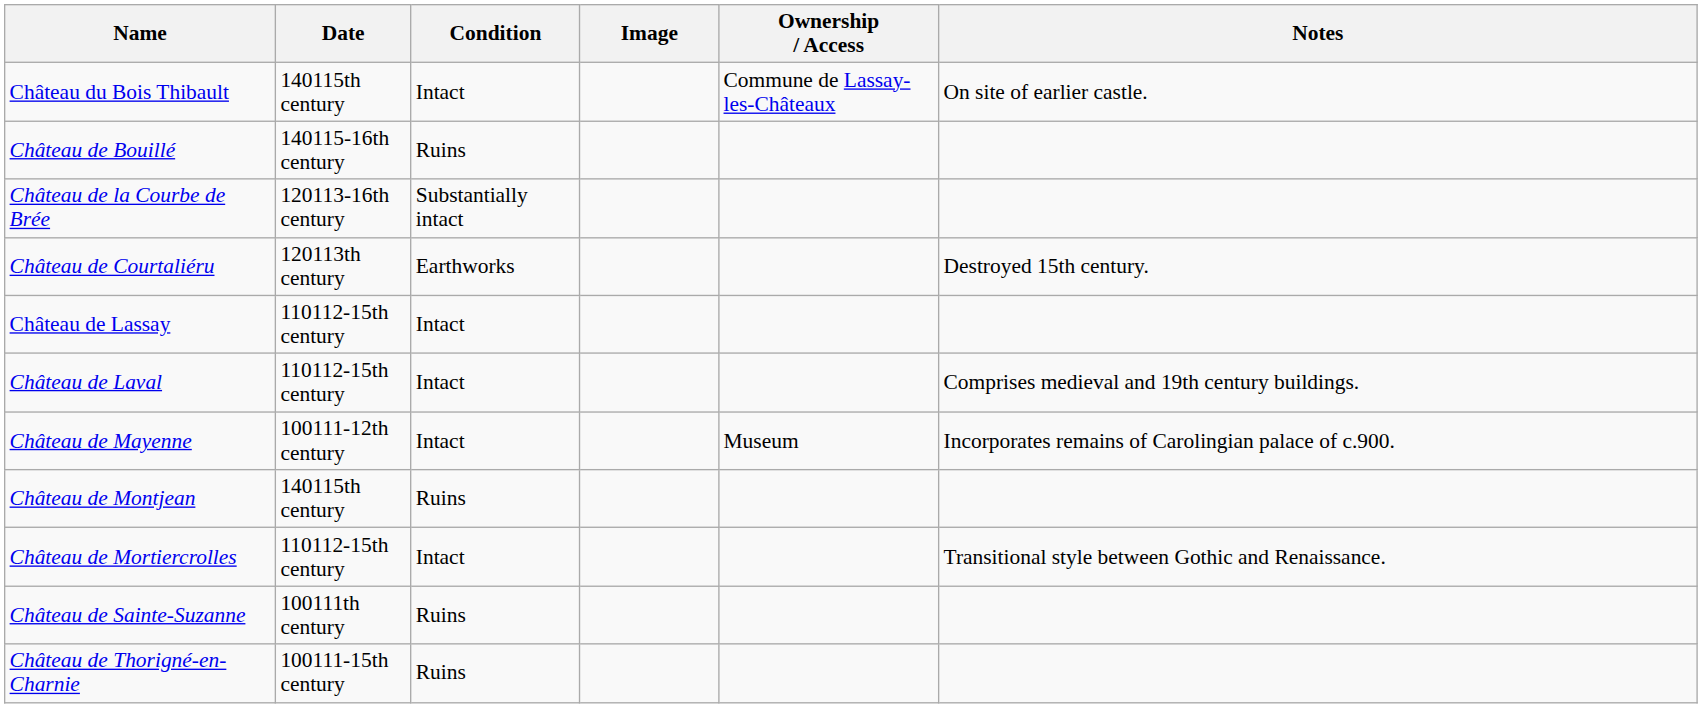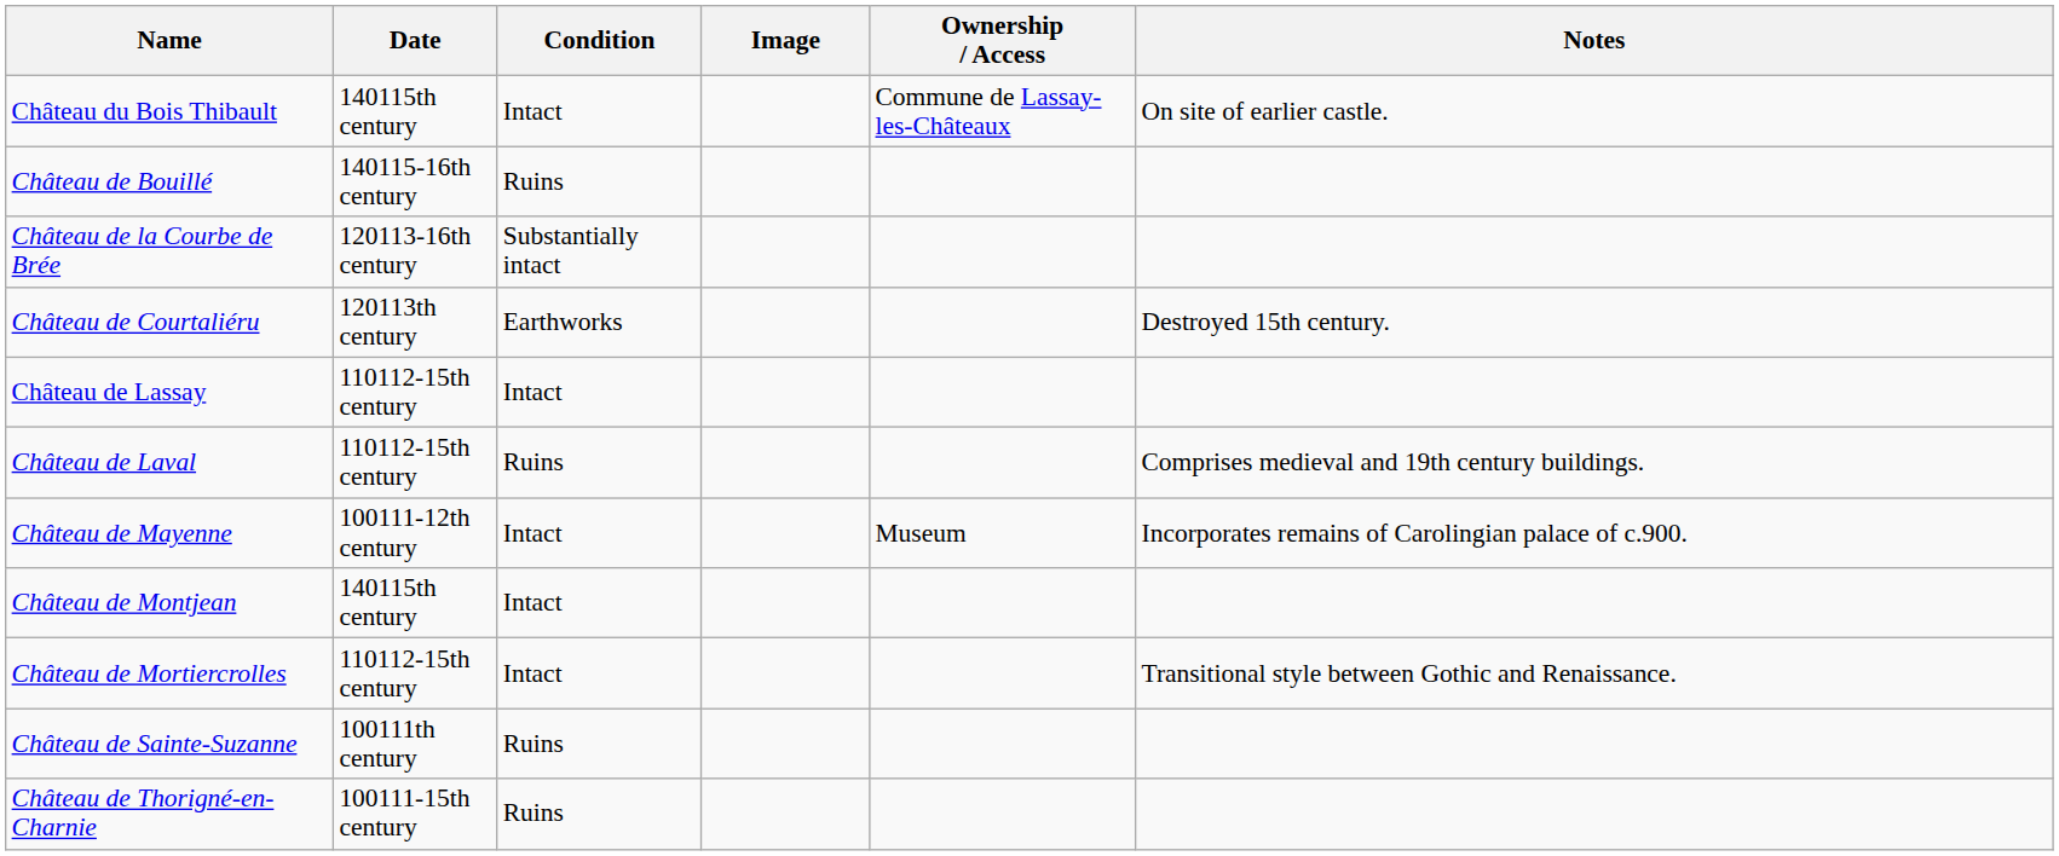 <table class="wikitable sortable" width="100%">
 <tr>
 <th width="16%">Name<br></th>
 <th width="8%">Date<br></th>
 <th width="10%">Condition<br></th>
 <th class="unsortable" width="96px">Image</th>
 <th width="13%">Ownership<br>/ Access</th>
 <th class="unsortable">Notes</th>
 </tr>
 <tr>
 <td><a href='#'>Château du Bois Thibault</a></td>
 <td><span>1401</span>15th century</td>
 <td>Intact</td>
 <td></td>
 <td>Commune de <a href='#'>Lassay-les-Châteaux</a></td>
 <td>On site of earlier castle.</td>
 </tr>
 <tr>
 <td><em><a href='#'>Château de Bouillé</a></em></td>
 <td><span>1401</span>15-16th century</td>
 <td>Ruins</td>
 <td></td>
 <td></td>
 <td></td>
 </tr>
 <tr>
 <td><em><a href='#'>Château de la Courbe de Brée</a></em></td>
 <td><span>1201</span>13-16th century</td>
 <td>Substantially intact</td>
 <td></td>
 <td></td>
 <td></td>
 </tr>
 <tr>
 <td><em><a href='#'>Château de Courtaliéru</a></em></td>
 <td><span>1201</span>13th century</td>
 <td>Earthworks</td>
 <td></td>
 <td></td>
 <td>Destroyed 15th century.</td>
 </tr>
 <tr>
 <td><a href='#'>Château de Lassay</a></td>
 <td><span>1101</span>12-15th century</td>
 <td>Intact</td>
 <td></td>
 <td></td>
 <td></td>
 </tr>
 <tr>
 <td><em><a href='#'>Château de Laval</a></em></td>
 <td><span>1101</span>12-15th century</td>
-<td>Intact</td>
+<td>Ruins</td>
 <td></td>
 <td></td>
 <td>Comprises medieval and 19th century buildings.</td>
 </tr>
 <tr>
 <td><em><a href='#'>Château de Mayenne</a></em></td>
 <td><span>1001</span>11-12th century</td>
 <td>Intact</td>
 <td></td>
 <td>Museum</td>
 <td>Incorporates remains of Carolingian palace of c.900.</td>
 </tr>
 <tr>
 <td><em><a href='#'>Château de Montjean</a></em></td>
 <td><span>1401</span>15th century</td>
-<td>Ruins</td>
+<td>Intact</td>
 <td></td>
 <td></td>
 <td></td>
 </tr>
 <tr>
 <td><em><a href='#'>Château de Mortiercrolles</a></em></td>
 <td><span>1101</span>12-15th century</td>
 <td>Intact</td>
 <td></td>
 <td></td>
 <td>Transitional style between Gothic and Renaissance.</td>
 </tr>
 <tr>
 <td><em><a href='#'>Château de Sainte-Suzanne</a></em></td>
 <td><span>1001</span>11th century</td>
 <td>Ruins</td>
 <td></td>
 <td></td>
 <td></td>
 </tr>
 <tr>
 <td><em><a href='#'>Château de Thorigné-en-Charnie</a></em></td>
 <td><span>1001</span>11-15th century</td>
 <td>Ruins</td>
 <td></td>
 <td></td>
 <td></td>
 </tr>
 </table>
